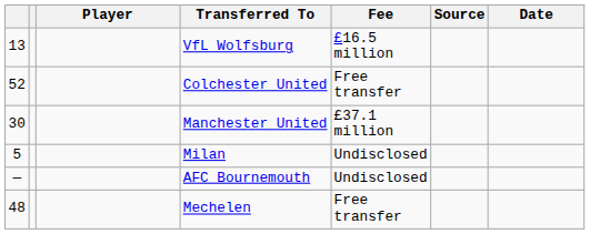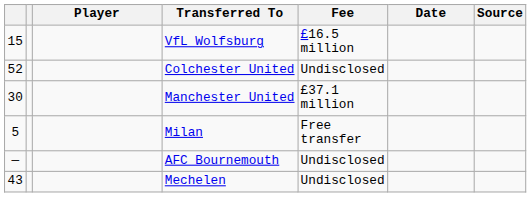 <table class="wikitable plainrowheaders sortable" style="font-size:95%">
 <tr>
 <th></th>
 <th></th>
 <th scope="col" style="width:120px;">Player</th>
 <th>Transferred To</th>
 <th scope="col" style="width:60px;">Fee</th>
+<th scope="col" style="width:78px;">Date</th>
 <th>Source</th>
-<th scope="col" style="width:78px;">Date</th>
 </tr>
 <tr>
-<td align=center>13</td>
+<td align=center>15</td>
 <td align=center></td>
 <td></td>
 <td> <a href='#'>VfL Wolfsburg</a></td>
 <td><a href='#'>£</a>16.5 million</td>
 <td></td>
 <td></td>
 </tr>
 <tr>
 <td align=center>52</td>
 <td align=center></td>
 <td></td>
 <td> <a href='#'>Colchester United</a></td>
-<td>Free transfer</td>
+<td>Undisclosed</td>
 <td></td>
 <td></td>
 </tr>
 <tr>
 <td align=center>30</td>
 <td align=center></td>
 <td></td>
 <td> <a href='#'>Manchester United</a></td>
 <td>£37.1 million</td>
 <td></td>
 <td></td>
 </tr>
 <tr>
 <td align=center>5</td>
 <td align=center></td>
 <td></td>
 <td> <a href='#'>Milan</a></td>
-<td>Undisclosed</td>
+<td>Free transfer</td>
 <td></td>
 <td></td>
 </tr>
 <tr>
 <td align=center>—</td>
 <td align=center></td>
 <td></td>
 <td> <a href='#'>AFC Bournemouth</a></td>
 <td>Undisclosed</td>
 <td></td>
 <td></td>
 </tr>
 <tr>
-<td align=center>48</td>
+<td align=center>43</td>
 <td align=center></td>
 <td></td>
 <td> <a href='#'>Mechelen</a></td>
-<td>Free transfer</td>
+<td>Undisclosed</td>
 <td></td>
 <td></td>
 </tr>
 </table>
